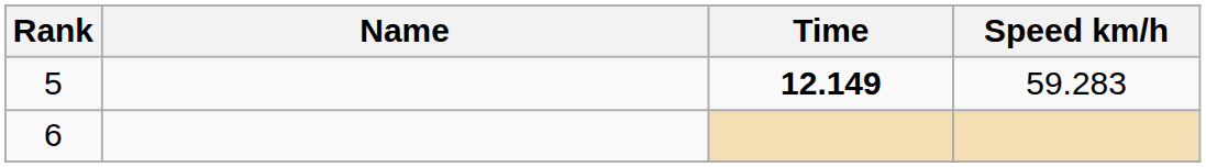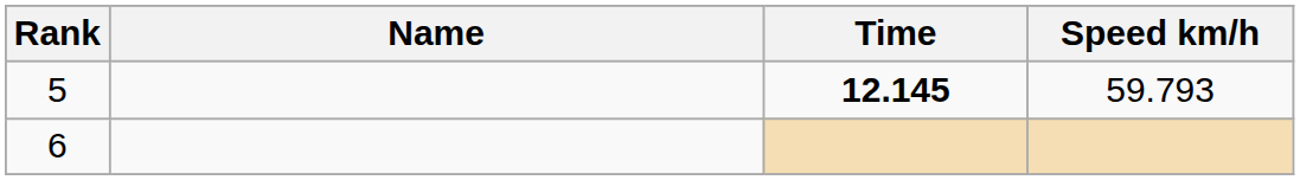 <table class="wikitable" style="text-align:center;">
 <tr>
 <th>Rank</th>
 <th style="width:18em">Name</th>
 <th style="width:7em">Time</th>
 <th style="width:7em">Speed km/h</th>
 </tr>
 <tr>
 <td>5</td>
 <td align=left><br><em></em></td>
-<td><strong>12.149</strong></td>
-<td>59.283</td>
+<td><strong>12.145</strong></td>
+<td>59.793</td>
 </tr>
 <tr>
 <td>6</td>
 <td align=left><br><em></em></td>
 <td bgcolor=wheat></td>
 <td bgcolor=wheat></td>
 </tr>
 </table>
